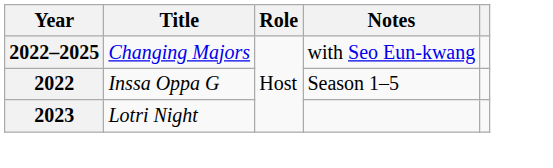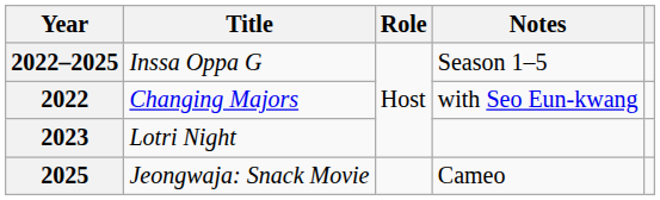 <table class="wikitable plainrowheaders">
 <tr>
 <th scope="col">Year</th>
 <th scope="col">Title</th>
 <th scope="col">Role</th>
 <th scope="col">Notes</th>
 <th scope="col" class="unsortable"></th>
 </tr>
 <tr>
 <th scope="row">2022–2025</th>
-<td><em><a href='#'>Changing Majors</a></em></td>
+<td><em>Inssa Oppa G</em></td>
 <td rowspan="3">Host</td>
-<td>with <a href='#'>Seo Eun-kwang</a></td>
+<td>Season 1–5</td>
 <td style="text-align:center"></td>
 </tr>
 <tr>
 <th scope="row">2022</th>
-<td><em>Inssa Oppa G</em></td>
-<td>Season 1–5</td>
+<td><em><a href='#'>Changing Majors</a></em></td>
+<td>with <a href='#'>Seo Eun-kwang</a></td>
 <td style="text-align:center"></td>
 </tr>
 <tr>
 <th scope="row">2023</th>
 <td><em>Lotri Night</em></td>
 <td></td>
 <td style="text-align:center"></td>
 </tr>
+<tr>
+<th scope="row">2025</th>
+<td><em>Jeongwaja: Snack Movie</em></td>
+<td></td>
+<td>Cameo</td>
+<td></td>
+</tr>
 </table>
